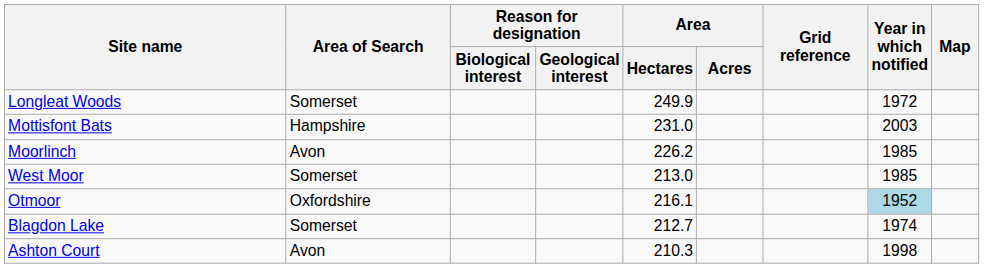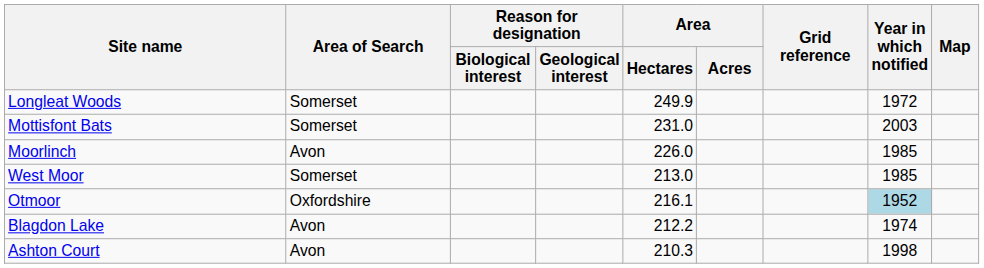 <table class="wikitable">
 <tr>
 <th width="280" rowspan="2">Site name</th>
 <th width="160" rowspan="2">Area of Search</th>
 <th width="160" colspan="2">Reason for designation</th>
 <th width="120" colspan="2">Area</th>
 <th width="100" rowspan="2">Grid reference</th>
 <th width="50" rowspan="2">Year in which notified</th>
 <th width="40" rowspan="2">Map</th>
 </tr>
 <tr>
 <th width="80">Biological interest</th>
 <th width="80">Geological interest</th>
 <th width="60">Hectares</th>
 <th width="60">Acres</th>
 </tr>
 <tr>
 <td><a href='#'>Longleat Woods</a></td>
 <td>Somerset</td>
 <td align="center"></td>
 <td></td>
 <td align="right">249.9</td>
 <td align="right"></td>
 <td align="center"></td>
 <td align="center">1972</td>
 <td align="center"></td>
 </tr>
 <tr>
 <td><a href='#'>Mottisfont Bats</a></td>
-<td>Hampshire</td>
+<td>Somerset</td>
 <td align="center"></td>
 <td></td>
 <td align="right">231.0</td>
 <td align="right"></td>
 <td align="center"></td>
 <td align="center">2003</td>
 <td align="center"></td>
 </tr>
 <tr>
 <td><a href='#'>Moorlinch</a></td>
 <td>Avon</td>
 <td align="center"></td>
 <td></td>
-<td align="right">226.2</td>
+<td align="right">226.0</td>
 <td align="right"></td>
 <td align="center"></td>
 <td align="center">1985</td>
 <td align="center"></td>
 </tr>
 <tr>
 <td><a href='#'>West Moor</a></td>
 <td>Somerset</td>
 <td align="center"></td>
 <td></td>
 <td align="right">213.0</td>
 <td align="right"></td>
 <td align="center"></td>
 <td align="center">1985</td>
 <td align="center"></td>
 </tr>
 <tr>
 <td><a href='#'>Otmoor</a></td>
 <td>Oxfordshire</td>
 <td align="center"></td>
 <td></td>
 <td align="right">216.1</td>
 <td align="right"></td>
 <td align="center"></td>
 <td align="center" style="background: lightblue;">1952</td>
 <td align="center"></td>
 </tr>
 <tr>
 <td><a href='#'>Blagdon Lake</a></td>
-<td>Somerset</td>
+<td>Avon</td>
 <td align="center"></td>
 <td></td>
-<td align="right">212.7</td>
+<td align="right">212.2</td>
 <td align="right"></td>
 <td align="center"></td>
 <td align="center">1974</td>
 <td align="center"></td>
 </tr>
 <tr>
 <td><a href='#'>Ashton Court</a></td>
 <td>Avon</td>
 <td align="center"></td>
 <td></td>
 <td align="right">210.3</td>
 <td align="right"></td>
 <td align="center"></td>
 <td align="center">1998</td>
 <td align="center"></td>
 </tr>
 </table>
